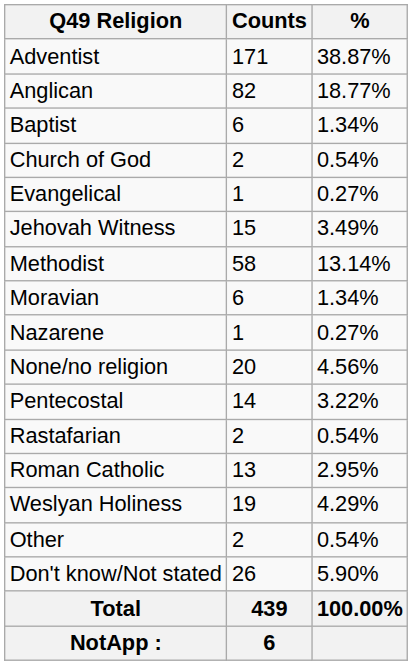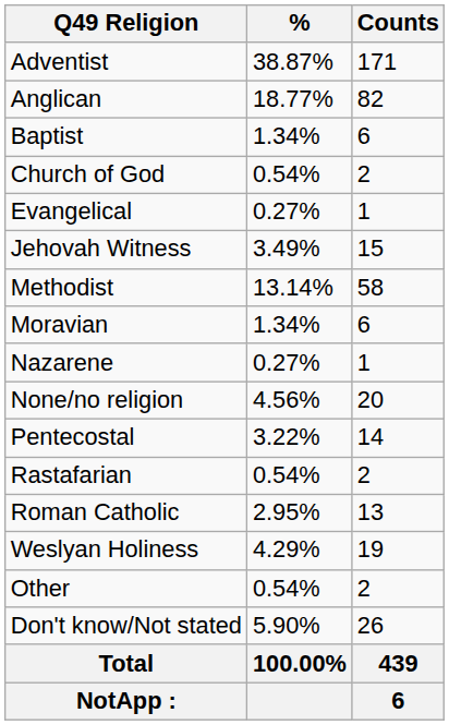 <table class="wikitable sortable">
 <tr>
 <th>Q49 Religion</th>
+<th>%</th>
 <th>Counts</th>
-<th>%</th>
 </tr>
 <tr>
 <td>Adventist</td>
+<td>38.87%</td>
 <td>171</td>
-<td>38.87%</td>
 </tr>
 <tr>
 <td>Anglican</td>
+<td>18.77%</td>
 <td>82</td>
-<td>18.77%</td>
 </tr>
 <tr>
 <td>Baptist</td>
+<td>1.34%</td>
 <td>6</td>
-<td>1.34%</td>
 </tr>
 <tr>
 <td>Church of God</td>
+<td>0.54%</td>
 <td>2</td>
-<td>0.54%</td>
 </tr>
 <tr>
 <td>Evangelical</td>
+<td>0.27%</td>
 <td>1</td>
-<td>0.27%</td>
 </tr>
 <tr>
 <td>Jehovah Witness</td>
+<td>3.49%</td>
 <td>15</td>
-<td>3.49%</td>
 </tr>
 <tr>
 <td>Methodist</td>
+<td>13.14%</td>
 <td>58</td>
-<td>13.14%</td>
 </tr>
 <tr>
 <td>Moravian</td>
+<td>1.34%</td>
 <td>6</td>
-<td>1.34%</td>
 </tr>
 <tr>
 <td>Nazarene</td>
+<td>0.27%</td>
 <td>1</td>
-<td>0.27%</td>
 </tr>
 <tr>
 <td>None/no religion</td>
+<td>4.56%</td>
 <td>20</td>
-<td>4.56%</td>
 </tr>
 <tr>
 <td>Pentecostal</td>
+<td>3.22%</td>
 <td>14</td>
-<td>3.22%</td>
 </tr>
 <tr>
 <td>Rastafarian</td>
+<td>0.54%</td>
 <td>2</td>
-<td>0.54%</td>
 </tr>
 <tr>
 <td>Roman Catholic</td>
+<td>2.95%</td>
 <td>13</td>
-<td>2.95%</td>
 </tr>
 <tr>
 <td>Weslyan Holiness</td>
+<td>4.29%</td>
 <td>19</td>
-<td>4.29%</td>
 </tr>
 <tr>
 <td>Other</td>
+<td>0.54%</td>
 <td>2</td>
-<td>0.54%</td>
 </tr>
 <tr>
 <td>Don't know/Not stated</td>
+<td>5.90%</td>
 <td>26</td>
-<td>5.90%</td>
 </tr>
 <tr>
 <th>Total</th>
+<th>100.00%</th>
 <th>439</th>
-<th>100.00%</th>
 </tr>
 <tr>
 <th>NotApp :</th>
+<th></th>
 <th>6</th>
-<th></th>
 </tr>
 </table>
